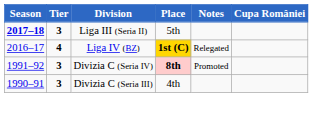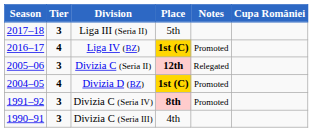 <table class="wikitable" style="text-align:center; font-size:90%">
 <tr>
 <th style="background:#2D68C4;color:#FFFFFF;border:1px solid #2D68C4;">Season</th>
 <th style="background:#2D68C4;color:#FFFFFF;border:1px solid #2D68C4;">Tier</th>
 <th style="background:#2D68C4;color:#FFFFFF;border:1px solid #2D68C4;">Division</th>
 <th style="background:#2D68C4;color:#FFFFFF;border:1px solid #2D68C4;">Place</th>
 <th style="background:#2D68C4;color:#FFFFFF;border:1px solid #2D68C4;">Notes</th>
 <th style="background:#2D68C4;color:#FFFFFF;border:1px solid #2D68C4;">Cupa României</th>
 </tr>
 <tr>
-<td><strong><a href='#'>2017–18</a></strong></td>
+<td><a href='#'>2017–18</a></td>
 <td><strong>3</strong></td>
 <td>Liga III <small>(Seria II)</small></td>
 <td>5th</td>
 <td></td>
 <td></td>
 </tr>
 <tr>
 <td><a href='#'>2016–17</a></td>
 <td><strong>4</strong></td>
 <td><a href='#'>Liga IV</a> <small>(<a href='#'>BZ</a>)</small></td>
 <td align=center bgcolor=gold><strong>1st</strong> <strong>(C)</strong></td>
+<td><small>Promoted</small></td>
+<td></td>
+</tr>
+<tr>
+<td><a href='#'>2005–06</a></td>
+<td><strong>3</strong></td>
+<td><a href='#'>Divizia C</a> <small>(Seria II)</small></td>
+<td align=center bgcolor=#FFCCCC><strong>12th</strong></td>
 <td><small>Relegated</small></td>
+<td></td>
+</tr>
+<tr>
+<td><a href='#'>2004–05</a></td>
+<td><strong>4</strong></td>
+<td><a href='#'>Divizia D</a> <small>(<a href='#'>BZ</a>)</small></td>
+<td align=center bgcolor=gold><strong>1st</strong> <strong>(C)</strong></td>
+<td><small>Promoted</small></td>
 <td></td>
 </tr>
 <tr>
 <td><a href='#'>1991–92</a></td>
 <td><strong>3</strong></td>
 <td>Divizia C <small>(Seria IV)</small></td>
 <td align=center bgcolor=#FFCCCC><strong>8th</strong></td>
 <td><small>Promoted</small></td>
 <td></td>
 </tr>
 <tr>
 <td><a href='#'>1990–91</a></td>
 <td><strong>3</strong></td>
 <td>Divizia C <small>(Seria III)</small></td>
 <td>4th</td>
 <td></td>
 <td></td>
 </tr>
 </table>
